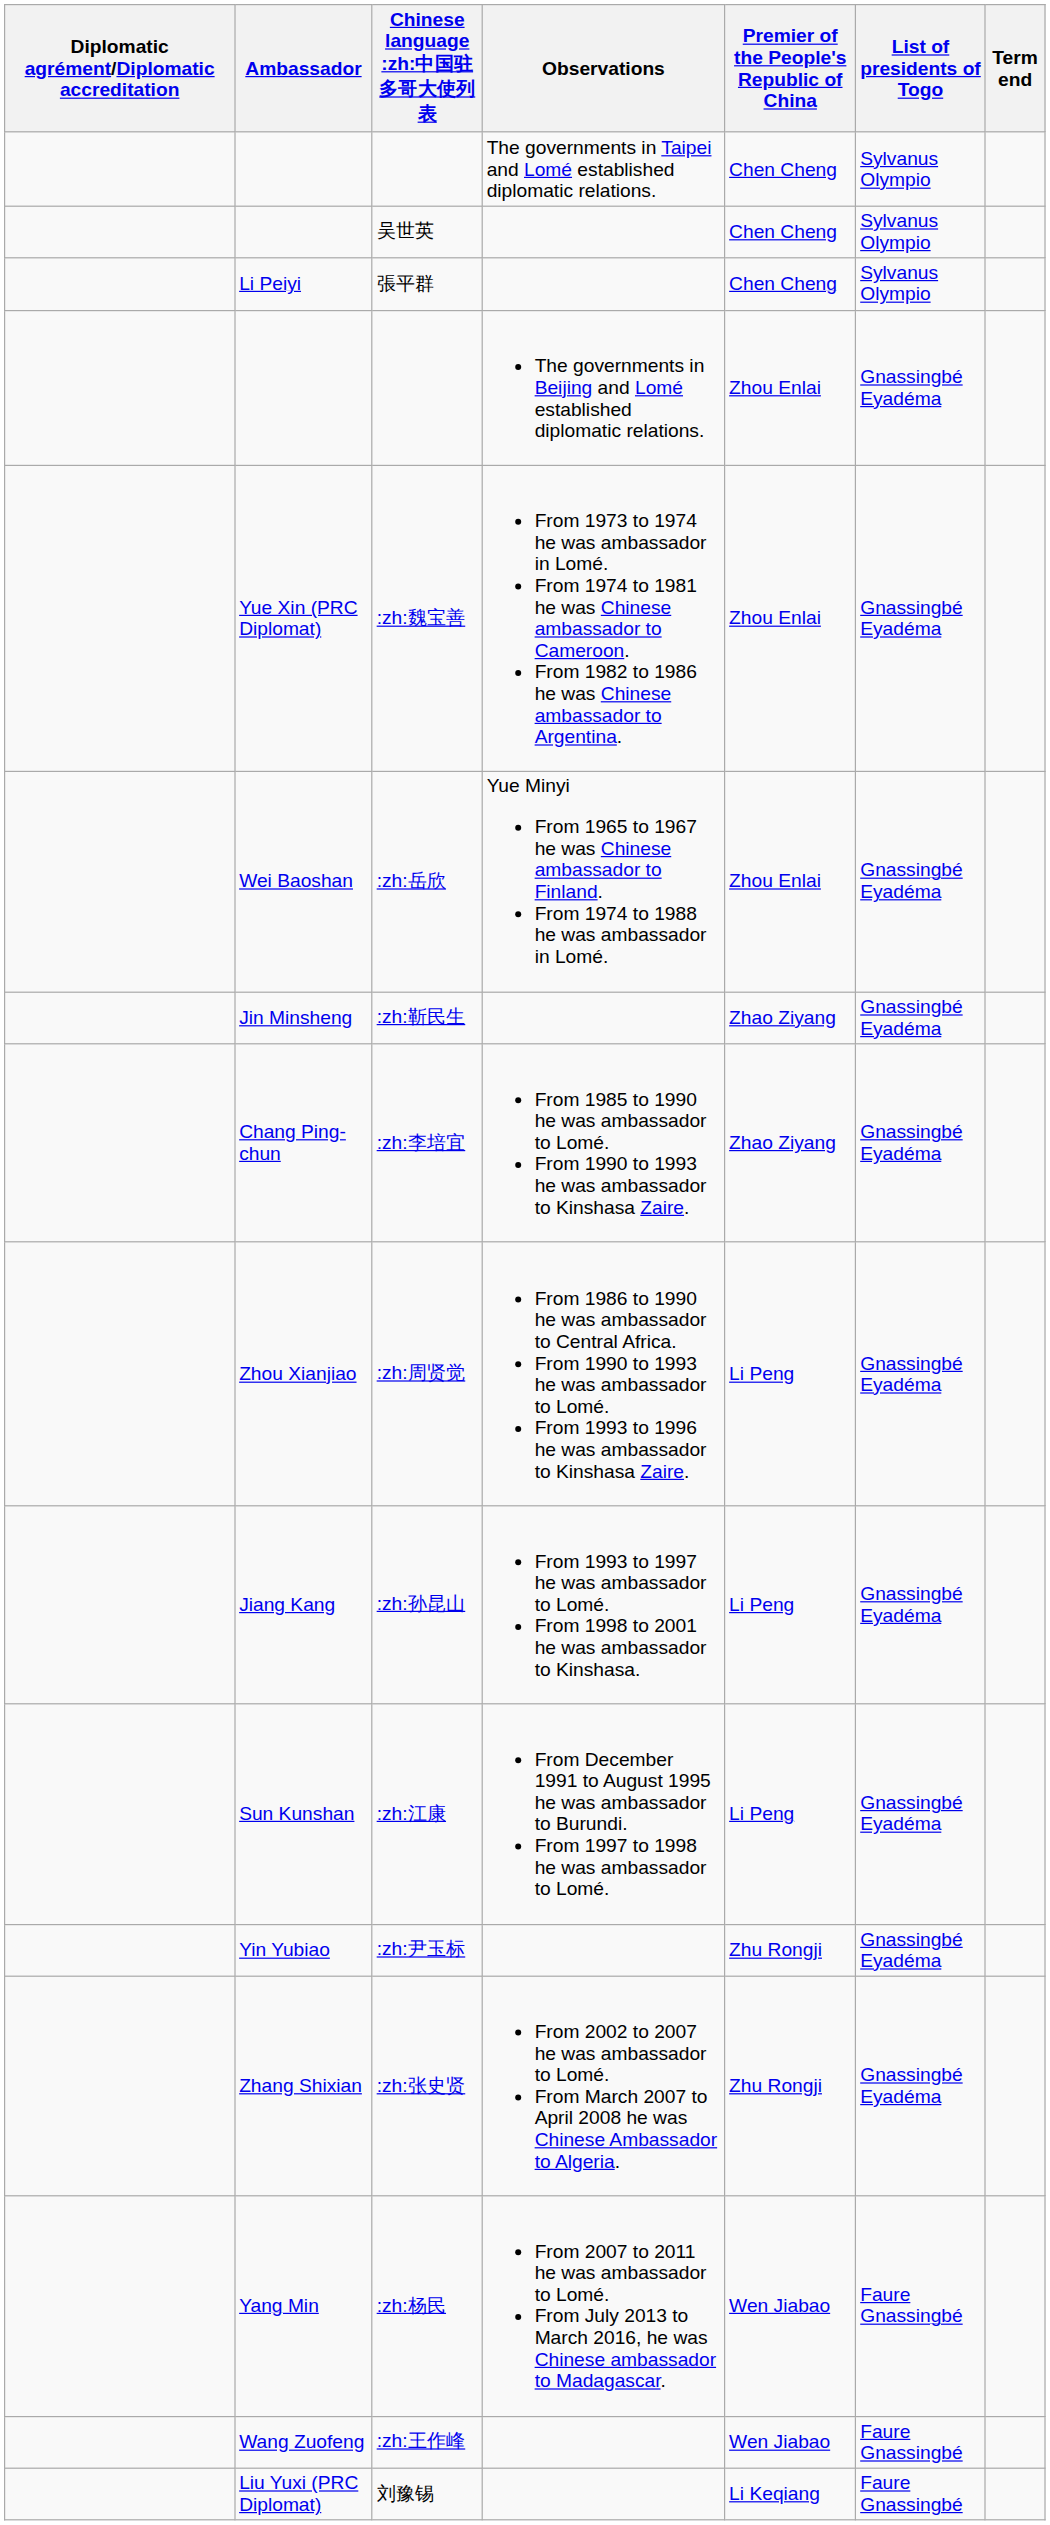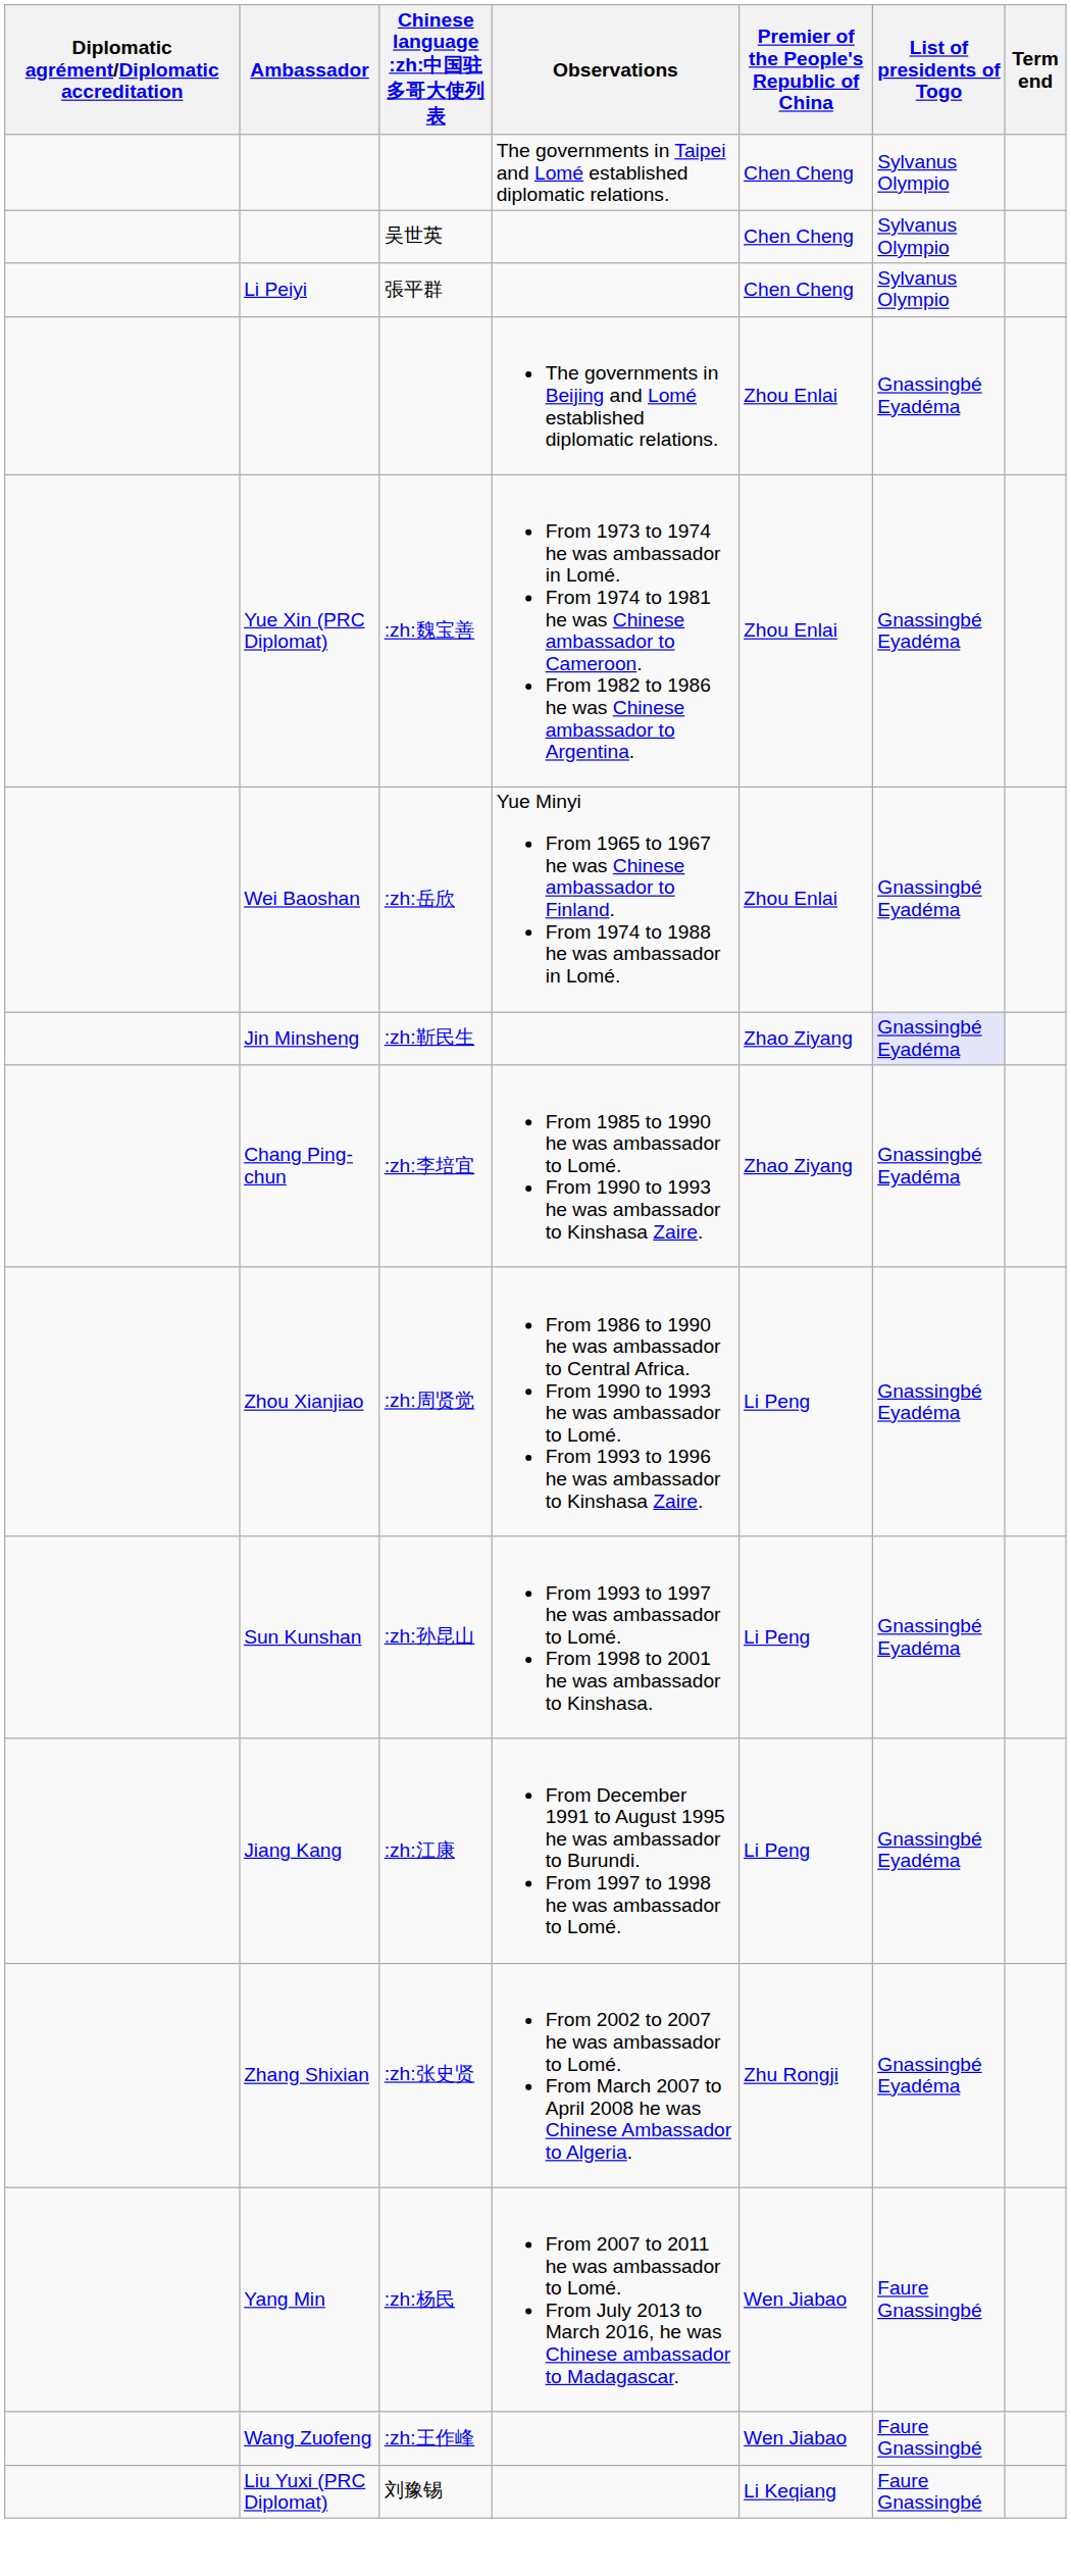 <table class="wikitable sortable">
 <tr>
 <th>Diplomatic <a href='#'>agrément</a>/<a href='#'>Diplomatic accreditation</a></th>
 <th><a href='#'>Ambassador</a></th>
 <th><a href='#'>Chinese language</a><br><a href='#'>:zh:中国驻多哥大使列表</a></th>
 <th>Observations</th>
 <th><a href='#'>Premier of the People's Republic of China</a></th>
 <th><a href='#'>List of presidents of Togo</a></th>
 <th>Term end</th>
 </tr>
 <tr>
 <td></td>
 <td></td>
 <td></td>
 <td>The governments in <a href='#'>Taipei</a> and <a href='#'>Lomé</a> established diplomatic relations.</td>
 <td><a href='#'>Chen Cheng</a></td>
 <td><a href='#'>Sylvanus Olympio</a></td>
 <td></td>
 </tr>
 <tr>
 <td></td>
 <td></td>
 <td>吴世英</td>
 <td></td>
 <td><a href='#'>Chen Cheng</a></td>
 <td><a href='#'>Sylvanus Olympio</a></td>
 <td></td>
 </tr>
 <tr>
 <td></td>
 <td><a href='#'>Li Peiyi </a></td>
 <td>張平群</td>
 <td></td>
 <td><a href='#'>Chen Cheng</a></td>
 <td><a href='#'>Sylvanus Olympio</a></td>
 <td></td>
 </tr>
 <tr>
 <td></td>
 <td></td>
 <td></td>
 <td><br><ul><li>The governments in <a href='#'>Beijing</a> and <a href='#'>Lomé</a> established diplomatic relations.</li></ul></td>
 <td><a href='#'>Zhou Enlai</a></td>
 <td><a href='#'>Gnassingbé Eyadéma</a></td>
 <td></td>
 </tr>
 <tr>
 <td></td>
 <td><a href='#'>Yue Xin (PRC Diplomat)</a></td>
 <td><a href='#'>:zh:魏宝善 </a></td>
 <td><br><ul><li>From 1973 to 1974 he was ambassador in Lomé.</li><li>From 1974 to 1981 he was <a href='#'>Chinese ambassador to Cameroon</a>.</li><li>From 1982 to 1986 he was <a href='#'>Chinese ambassador to Argentina</a>.</li></ul></td>
 <td><a href='#'>Zhou Enlai</a></td>
 <td><a href='#'>Gnassingbé Eyadéma</a></td>
 <td></td>
 </tr>
 <tr>
 <td></td>
 <td><a href='#'>Wei Baoshan </a></td>
 <td><a href='#'>:zh:岳欣 </a></td>
 <td>Yue Minyi<br><ul><li>From 1965 to 1967 he was <a href='#'>Chinese ambassador to Finland</a>.</li><li>From 1974 to 1988 he was ambassador in Lomé.</li></ul></td>
 <td><a href='#'>Zhou Enlai</a></td>
 <td><a href='#'>Gnassingbé Eyadéma</a></td>
 <td></td>
 </tr>
 <tr>
 <td></td>
 <td><a href='#'>Jin Minsheng </a></td>
 <td><a href='#'>:zh:靳民生 </a></td>
 <td></td>
 <td><a href='#'>Zhao Ziyang</a></td>
-<td><a href='#'>Gnassingbé Eyadéma</a></td>
+<td style="background: lavender;"><a href='#'>Gnassingbé Eyadéma</a></td>
 <td></td>
 </tr>
 <tr>
 <td></td>
 <td><a href='#'>Chang Ping-chun</a></td>
 <td><a href='#'>:zh:李培宜 </a></td>
 <td><br><ul><li>From 1985 to 1990 he was ambassador to Lomé.</li><li>From 1990 to 1993 he was ambassador to Kinshasa <a href='#'>Zaire</a>.</li></ul></td>
 <td><a href='#'>Zhao Ziyang</a></td>
 <td><a href='#'>Gnassingbé Eyadéma</a></td>
 <td></td>
 </tr>
 <tr>
 <td></td>
 <td><a href='#'>Zhou Xianjiao </a></td>
 <td><a href='#'>:zh:周贤觉 </a></td>
 <td><br><ul><li>From 1986 to 1990 he was ambassador to Central Africa.</li><li>From 1990 to 1993 he was ambassador to Lomé.</li><li>From 1993 to 1996 he was ambassador to Kinshasa <a href='#'>Zaire</a>.</li></ul></td>
 <td><a href='#'>Li Peng</a></td>
 <td><a href='#'>Gnassingbé Eyadéma</a></td>
 <td></td>
 </tr>
 <tr>
 <td></td>
-<td><a href='#'>Jiang Kang</a></td>
+<td><a href='#'>Sun Kunshan </a></td>
 <td><a href='#'>:zh:孙昆山 </a></td>
 <td><br><ul><li>From 1993 to 1997 he was ambassador to Lomé.</li><li>From 1998 to 2001 he was ambassador to Kinshasa.</li></ul></td>
 <td><a href='#'>Li Peng</a></td>
 <td><a href='#'>Gnassingbé Eyadéma</a></td>
 <td></td>
 </tr>
 <tr>
 <td></td>
-<td><a href='#'>Sun Kunshan </a></td>
+<td><a href='#'>Jiang Kang</a></td>
 <td><a href='#'>:zh:江康 </a></td>
 <td><br><ul><li>From December 1991 to August 1995 he was ambassador to Burundi.</li><li>From 1997 to 1998 he was ambassador to Lomé.</li></ul></td>
 <td><a href='#'>Li Peng</a></td>
-<td><a href='#'>Gnassingbé Eyadéma</a></td>
-<td></td>
-</tr>
-<tr>
-<td></td>
-<td><a href='#'>Yin Yubiao</a></td>
-<td><a href='#'>:zh:尹玉标 </a></td>
-<td></td>
-<td><a href='#'>Zhu Rongji</a></td>
 <td><a href='#'>Gnassingbé Eyadéma</a></td>
 <td></td>
 </tr>
 <tr>
 <td></td>
 <td><a href='#'>Zhang Shixian</a></td>
 <td><a href='#'>:zh:张史贤 </a></td>
 <td><br><ul><li>From 2002 to 2007 he was ambassador to Lomé.</li><li>From March 2007 to April 2008 he was <a href='#'>Chinese Ambassador to Algeria</a>.</li></ul></td>
 <td><a href='#'>Zhu Rongji</a></td>
 <td><a href='#'>Gnassingbé Eyadéma</a></td>
 <td></td>
 </tr>
 <tr>
 <td></td>
 <td><a href='#'>Yang Min</a></td>
 <td><a href='#'>:zh:杨民 </a></td>
 <td><br><ul><li>From 2007 to 2011 he was ambassador to Lomé.</li><li>From July 2013 to March 2016, he was <a href='#'>Chinese ambassador to Madagascar</a>.</li></ul></td>
 <td><a href='#'>Wen Jiabao</a></td>
 <td><a href='#'>Faure Gnassingbé</a></td>
 <td></td>
 </tr>
 <tr>
 <td></td>
 <td><a href='#'>Wang Zuofeng</a></td>
 <td><a href='#'>:zh:王作峰 </a></td>
 <td></td>
 <td><a href='#'>Wen Jiabao</a></td>
 <td><a href='#'>Faure Gnassingbé</a></td>
 <td></td>
 </tr>
 <tr>
 <td></td>
 <td><a href='#'>Liu Yuxi (PRC Diplomat)</a></td>
 <td>刘豫锡</td>
 <td></td>
 <td><a href='#'>Li Keqiang</a></td>
 <td><a href='#'>Faure Gnassingbé</a></td>
 <td></td>
 </tr>
 </table>
